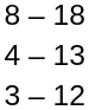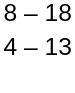 <table style="text-align:center">
 <tr>
 <th width=200></th>
 <th width=100></th>
 <th width=200></th>
 </tr>
 <tr>
 <td align=right></td>
 <td>8 – 18</td>
 <td align=left><strong></strong></td>
 </tr>
 <tr>
 <td align=right></td>
 <td>4 – 13</td>
 <td align=left><strong></strong></td>
 </tr>
-<tr>
-<td align=right></td>
-<td>3 – 12</td>
-<td align=left><strong></strong></td>
-</tr>
 </table>
